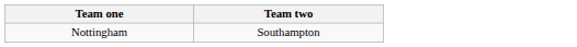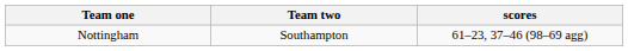 <table class="wikitable" style="text-align: center">
 <tr>
 <th width=250>Team one</th>
 <th width=250>Team two</th>
+<th width=250>scores</th>
 </tr>
 <tr>
 <td>Nottingham</td>
 <td>Southampton</td>
+<td>61–23, 37–46 (98–69 agg)</td>
 </tr>
 </table>
